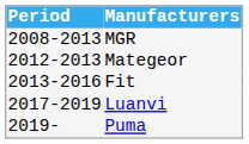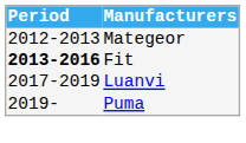 <table class="striped" style="background:whitesmoke; border:1px #aaa solid; border-collapse:collapse; text-align:left; font-size:85%; width:auto;">
 <tr style="background:#33AAEE; color:#FFFFFF;">
 <th>Period</th>
 <th>Manufacturers</th>
 </tr>
 <tr>
-<td>2008-2013</td>
-<td> MGR</td>
-</tr>
-<tr>
 <td>2012-2013</td>
 <td> Mategeor</td>
 </tr>
 <tr>
-<td>2013-2016</td>
+<td><strong>2013-2016</strong></td>
 <td> Fit</td>
 </tr>
 <tr>
 <td>2017-2019</td>
 <td> <a href='#'>Luanvi</a></td>
 </tr>
 <tr>
 <td>2019-</td>
 <td> <a href='#'>Puma</a></td>
 </tr>
 </table>
